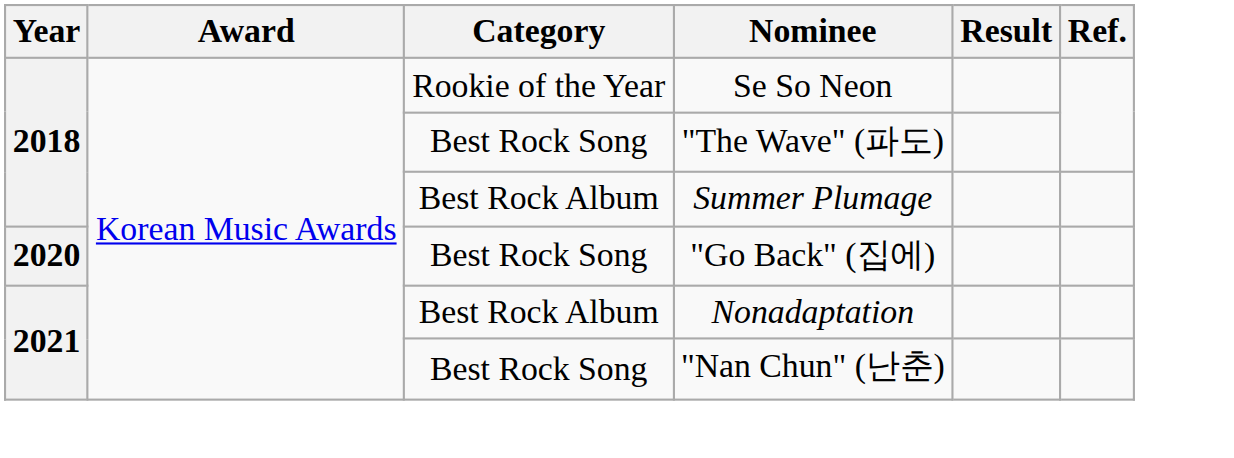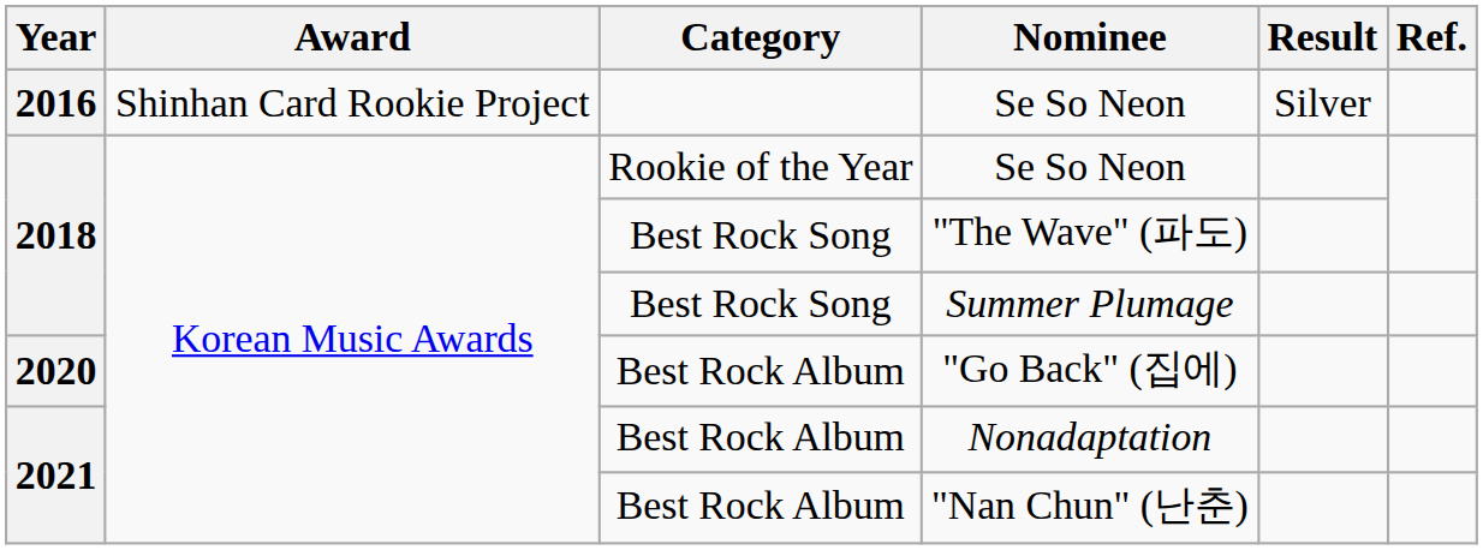 <table class="wikitable plainrowheaders sortable" style="text-align:center;">
 <tr>
 <th>Year</th>
 <th>Award</th>
 <th>Category</th>
 <th>Nominee</th>
 <th>Result</th>
 <th>Ref.</th>
+</tr>
+<tr>
+<th scope="row">2016</th>
+<td>Shinhan Card Rookie Project</td>
+<td></td>
+<td>Se So Neon</td>
+<td>Silver</td>
+<td></td>
 </tr>
 <tr>
 <th scope="row" rowspan="3">2018</th>
 <td rowspan="6"><a href='#'>Korean Music Awards</a></td>
 <td>Rookie of the Year</td>
 <td>Se So Neon</td>
 <td></td>
 <td rowspan="2"></td>
 </tr>
 <tr>
 <td>Best Rock Song</td>
 <td>"The Wave" (파도)</td>
 <td></td>
 </tr>
 <tr>
-<td>Best Rock Album</td>
+<td>Best Rock Song</td>
 <td><em>Summer Plumage</em></td>
 <td></td>
 <td></td>
 </tr>
 <tr>
 <th scope="row">2020</th>
-<td>Best Rock Song</td>
+<td>Best Rock Album</td>
 <td>"Go Back" (집에)</td>
 <td></td>
 <td></td>
 </tr>
 <tr>
 <th scope="row" rowspan="2">2021</th>
 <td>Best Rock Album</td>
 <td><em>Nonadaptation</em></td>
 <td></td>
 <td></td>
 </tr>
 <tr>
-<td>Best Rock Song</td>
+<td>Best Rock Album</td>
 <td>"Nan Chun" (난춘)</td>
 <td></td>
 <td></td>
 </tr>
 </table>
